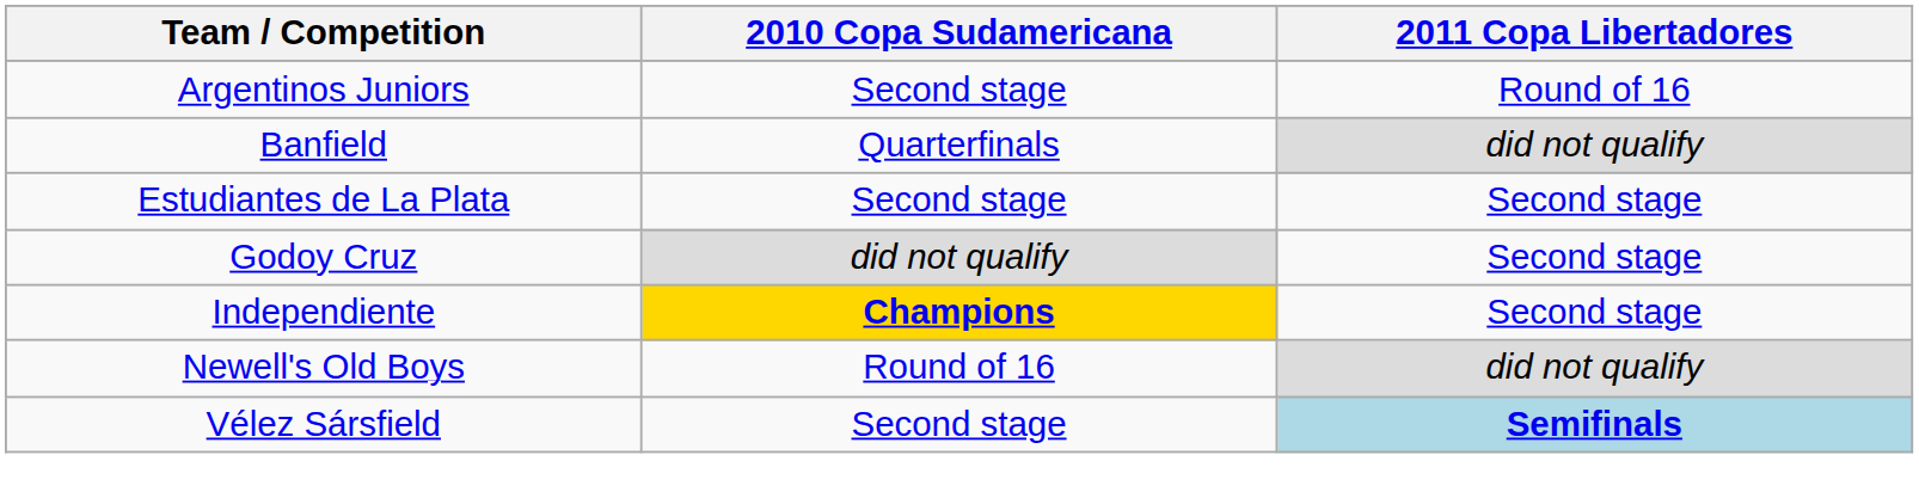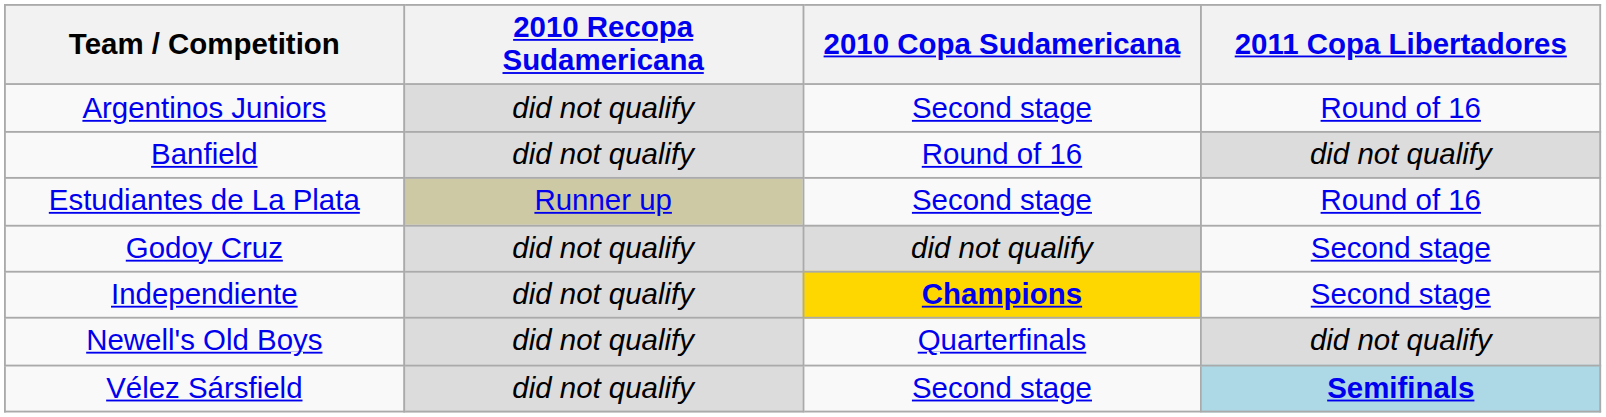 <table class="wikitable">
 <tr>
 <th width= 20%>Team / Competition</th>
+<th width= 20%><a href='#'>2010 Recopa Sudamericana</a></th>
 <th width= 20%><a href='#'>2010 Copa Sudamericana</a></th>
 <th width= 20%><a href='#'>2011 Copa Libertadores</a></th>
 </tr>
 <tr align="center">
 <td><a href='#'>Argentinos Juniors</a></td>
+<td bgcolor="#DCDCDC"><em>did not qualify</em></td>
 <td><a href='#'>Second stage</a></td>
 <td><a href='#'>Round of 16</a></td>
 </tr>
 <tr align="center">
 <td><a href='#'>Banfield</a></td>
-<td><a href='#'>Quarterfinals</a></td>
+<td bgcolor="#DCDCDC"><em>did not qualify</em></td>
+<td><a href='#'>Round of 16</a></td>
 <td bgcolor="#DCDCDC"><em>did not qualify</em></td>
 </tr>
 <tr align="center">
 <td><a href='#'>Estudiantes de La Plata</a></td>
+<td bgcolor="#CDC9A5"><a href='#'>Runner up</a></td>
 <td><a href='#'>Second stage</a></td>
-<td><a href='#'>Second stage</a></td>
+<td><a href='#'>Round of 16</a></td>
 </tr>
 <tr align="center">
 <td><a href='#'>Godoy Cruz</a></td>
+<td bgcolor="#DCDCDC"><em>did not qualify</em></td>
 <td bgcolor="#DCDCDC"><em>did not qualify</em></td>
 <td><a href='#'>Second stage</a></td>
 </tr>
 <tr align="center">
 <td><a href='#'>Independiente</a></td>
+<td bgcolor="#DCDCDC"><em>did not qualify</em></td>
 <td bgcolor="#FFD700"><strong><a href='#'>Champions</a></strong></td>
 <td><a href='#'>Second stage</a></td>
 </tr>
 <tr align="center">
 <td><a href='#'>Newell's Old Boys</a></td>
-<td><a href='#'>Round of 16</a></td>
+<td bgcolor="#DCDCDC"><em>did not qualify</em></td>
+<td><a href='#'>Quarterfinals</a></td>
 <td bgcolor="#DCDCDC"><em>did not qualify</em></td>
 </tr>
 <tr align="center">
 <td><a href='#'>Vélez Sársfield</a></td>
+<td bgcolor="#DCDCDC"><em>did not qualify</em></td>
 <td><a href='#'>Second stage</a></td>
 <td bgcolor="lightblue"><strong><a href='#'>Semifinals</a></strong></td>
 </tr>
 </table>
